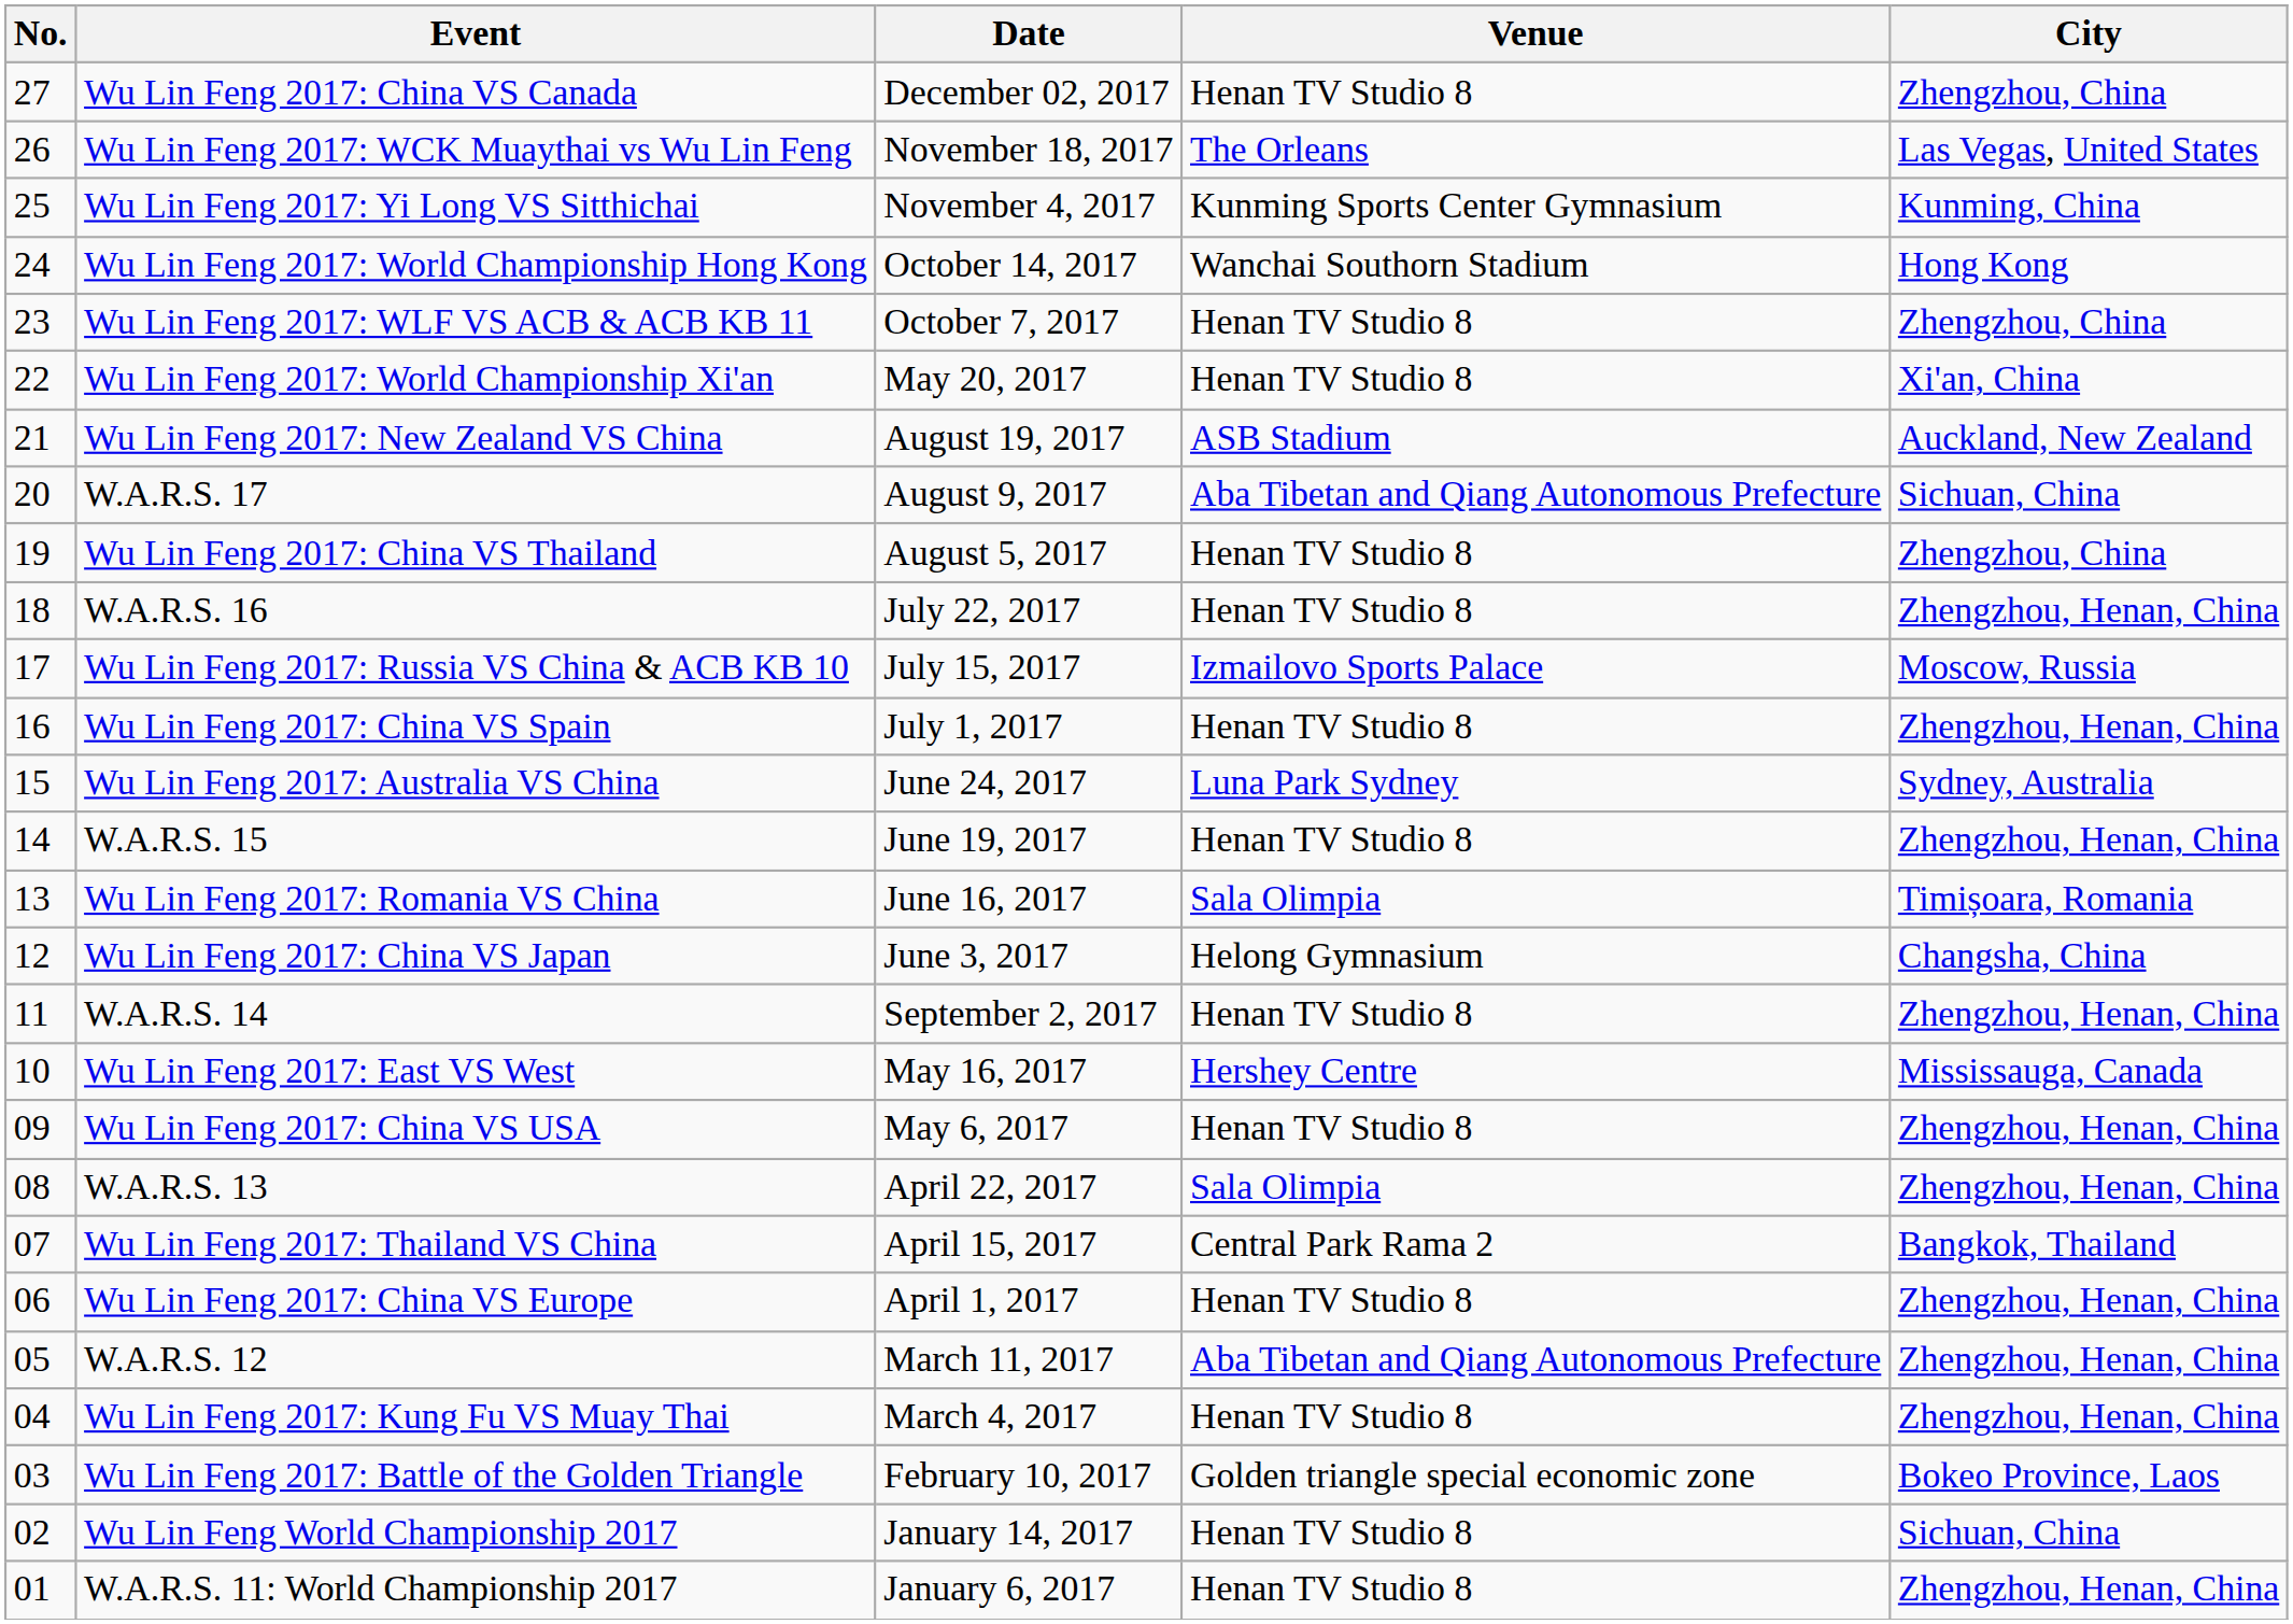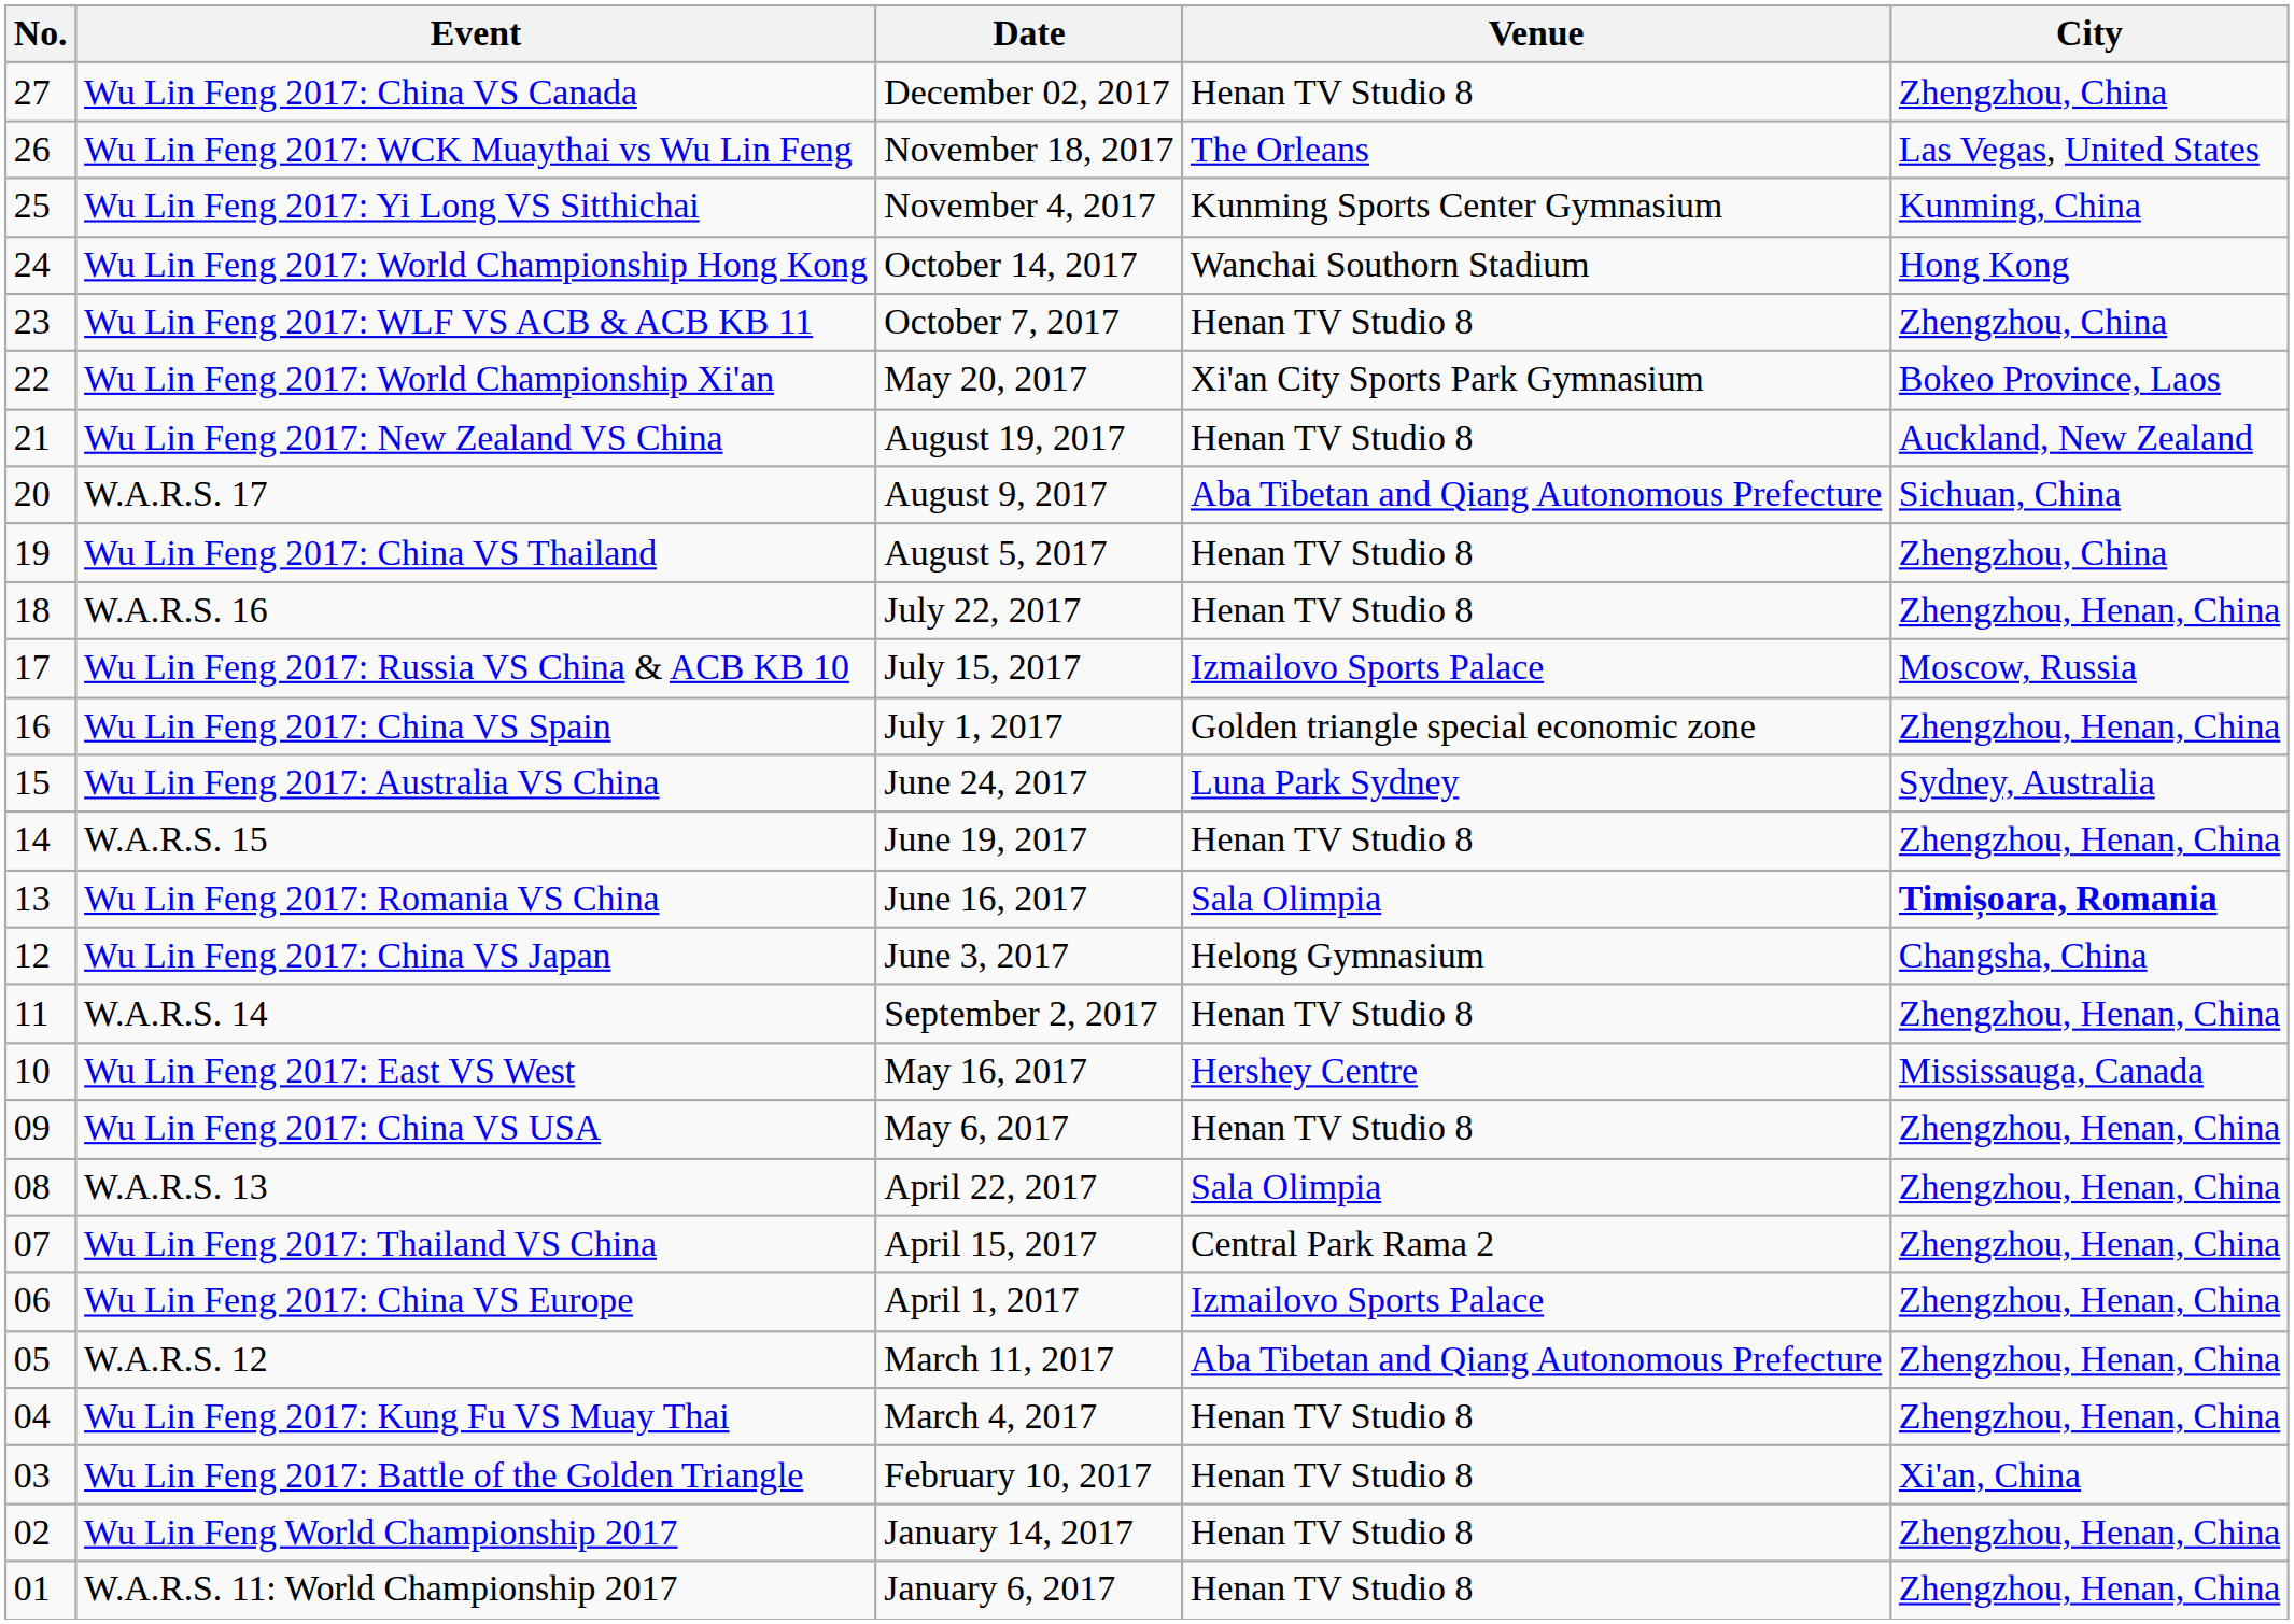 <table class="wikitable sortable">
 <tr>
 <th>No.</th>
 <th>Event</th>
 <th>Date</th>
 <th>Venue</th>
 <th>City</th>
 </tr>
 <tr>
 <td>27</td>
 <td><a href='#'>Wu Lin Feng 2017: China VS Canada</a></td>
 <td>December 02, 2017</td>
 <td>Henan TV Studio 8</td>
 <td> <a href='#'>Zhengzhou, China</a></td>
 </tr>
 <tr>
 <td>26</td>
 <td><a href='#'>Wu Lin Feng 2017: WCK Muaythai vs Wu Lin Feng</a></td>
 <td>November 18, 2017</td>
 <td><a href='#'>The Orleans</a></td>
 <td> <a href='#'>Las Vegas</a>, <a href='#'>United States</a></td>
 </tr>
 <tr>
 <td>25</td>
 <td><a href='#'>Wu Lin Feng 2017: Yi Long VS Sitthichai</a></td>
 <td>November 4, 2017</td>
 <td>Kunming Sports Center Gymnasium</td>
 <td> <a href='#'>Kunming, China</a></td>
 </tr>
 <tr>
 <td>24</td>
 <td><a href='#'>Wu Lin Feng 2017: World Championship Hong Kong</a></td>
 <td>October 14, 2017</td>
 <td>Wanchai Southorn Stadium</td>
 <td> <a href='#'>Hong Kong</a></td>
 </tr>
 <tr>
 <td>23</td>
 <td><a href='#'>Wu Lin Feng 2017: WLF VS ACB & ACB KB 11</a></td>
 <td>October 7, 2017</td>
 <td>Henan TV Studio 8</td>
 <td> <a href='#'>Zhengzhou, China</a></td>
 </tr>
 <tr>
 <td>22</td>
 <td><a href='#'>Wu Lin Feng 2017: World Championship Xi'an</a></td>
 <td>May 20, 2017</td>
-<td>Henan TV Studio 8</td>
-<td> <a href='#'>Xi'an, China</a></td>
+<td>Xi'an City Sports Park Gymnasium</td>
+<td> <a href='#'>Bokeo Province, Laos</a></td>
 </tr>
 <tr>
 <td>21</td>
 <td><a href='#'>Wu Lin Feng 2017: New Zealand VS China</a></td>
 <td>August 19, 2017</td>
-<td><a href='#'>ASB Stadium</a></td>
+<td>Henan TV Studio 8</td>
 <td> <a href='#'>Auckland, New Zealand</a></td>
 </tr>
 <tr>
 <td>20</td>
 <td>W.A.R.S. 17</td>
 <td>August 9, 2017</td>
 <td><a href='#'>Aba Tibetan and Qiang Autonomous Prefecture</a></td>
 <td> <a href='#'>Sichuan, China</a></td>
 </tr>
 <tr>
 <td>19</td>
 <td><a href='#'>Wu Lin Feng 2017: China VS Thailand</a></td>
 <td>August 5, 2017</td>
 <td>Henan TV Studio 8</td>
 <td> <a href='#'>Zhengzhou, China</a></td>
 </tr>
 <tr>
 <td>18</td>
 <td>W.A.R.S. 16</td>
 <td>July 22, 2017</td>
 <td>Henan TV Studio 8</td>
 <td> <a href='#'>Zhengzhou, Henan, China</a></td>
 </tr>
 <tr>
 <td>17</td>
 <td><a href='#'>Wu Lin Feng 2017: Russia VS China</a> & <a href='#'>ACB KB 10</a></td>
 <td>July 15, 2017</td>
 <td><a href='#'>Izmailovo Sports Palace</a></td>
 <td> <a href='#'>Moscow, Russia</a></td>
 </tr>
 <tr>
 <td>16</td>
 <td><a href='#'>Wu Lin Feng 2017: China VS Spain</a></td>
 <td>July 1, 2017</td>
-<td>Henan TV Studio 8</td>
+<td>Golden triangle special economic zone</td>
 <td> <a href='#'>Zhengzhou, Henan, China</a></td>
 </tr>
 <tr>
 <td>15</td>
 <td><a href='#'>Wu Lin Feng 2017: Australia VS China</a></td>
 <td>June 24, 2017</td>
 <td><a href='#'>Luna Park Sydney</a></td>
 <td> <a href='#'>Sydney, Australia</a></td>
 </tr>
 <tr>
 <td>14</td>
 <td>W.A.R.S. 15</td>
 <td>June 19, 2017</td>
 <td>Henan TV Studio 8</td>
 <td> <a href='#'>Zhengzhou, Henan, China</a></td>
 </tr>
 <tr>
 <td>13</td>
 <td><a href='#'>Wu Lin Feng 2017: Romania VS China</a></td>
 <td>June 16, 2017</td>
 <td><a href='#'>Sala Olimpia</a></td>
-<td> <a href='#'>Timișoara, Romania</a></td>
+<td><strong> <a href='#'>Timișoara, Romania</a></strong></td>
 </tr>
 <tr>
 <td>12</td>
 <td><a href='#'>Wu Lin Feng 2017: China VS Japan</a></td>
 <td>June 3, 2017</td>
 <td>Helong Gymnasium</td>
 <td> <a href='#'>Changsha, China</a></td>
 </tr>
 <tr>
 <td>11</td>
 <td>W.A.R.S. 14</td>
 <td>September 2, 2017</td>
 <td>Henan TV Studio 8</td>
 <td> <a href='#'>Zhengzhou, Henan, China</a></td>
 </tr>
 <tr>
 <td>10</td>
 <td><a href='#'>Wu Lin Feng 2017: East VS West</a></td>
 <td>May 16, 2017</td>
 <td><a href='#'>Hershey Centre</a></td>
 <td> <a href='#'>Mississauga, Canada</a></td>
 </tr>
 <tr>
 <td>09</td>
 <td><a href='#'>Wu Lin Feng 2017: China VS USA</a></td>
 <td>May 6, 2017</td>
 <td>Henan TV Studio 8</td>
 <td> <a href='#'>Zhengzhou, Henan, China</a></td>
 </tr>
 <tr>
 <td>08</td>
 <td>W.A.R.S. 13</td>
 <td>April 22, 2017</td>
 <td><a href='#'>Sala Olimpia</a></td>
 <td> <a href='#'>Zhengzhou, Henan, China</a></td>
 </tr>
 <tr>
 <td>07</td>
 <td><a href='#'>Wu Lin Feng 2017: Thailand VS China</a></td>
 <td>April 15, 2017</td>
 <td>Central Park Rama 2</td>
-<td> <a href='#'>Bangkok, Thailand</a></td>
+<td> <a href='#'>Zhengzhou, Henan, China</a></td>
 </tr>
 <tr>
 <td>06</td>
 <td><a href='#'>Wu Lin Feng 2017: China VS Europe</a></td>
 <td>April 1, 2017</td>
-<td>Henan TV Studio 8</td>
+<td><a href='#'>Izmailovo Sports Palace</a></td>
 <td> <a href='#'>Zhengzhou, Henan, China</a></td>
 </tr>
 <tr>
 <td>05</td>
 <td>W.A.R.S. 12</td>
 <td>March 11, 2017</td>
 <td><a href='#'>Aba Tibetan and Qiang Autonomous Prefecture</a></td>
 <td> <a href='#'>Zhengzhou, Henan, China</a></td>
 </tr>
 <tr>
 <td>04</td>
 <td><a href='#'>Wu Lin Feng 2017: Kung Fu VS Muay Thai</a></td>
 <td>March 4, 2017</td>
 <td>Henan TV Studio 8</td>
 <td> <a href='#'>Zhengzhou, Henan, China</a></td>
 </tr>
 <tr>
 <td>03</td>
 <td><a href='#'>Wu Lin Feng 2017: Battle of the Golden Triangle</a></td>
 <td>February 10, 2017</td>
-<td>Golden triangle special economic zone</td>
-<td> <a href='#'>Bokeo Province, Laos</a></td>
+<td>Henan TV Studio 8</td>
+<td> <a href='#'>Xi'an, China</a></td>
 </tr>
 <tr>
 <td>02</td>
 <td><a href='#'>Wu Lin Feng World Championship 2017</a></td>
 <td>January 14, 2017</td>
 <td>Henan TV Studio 8</td>
-<td> <a href='#'>Sichuan, China</a></td>
+<td> <a href='#'>Zhengzhou, Henan, China</a></td>
 </tr>
 <tr>
 <td>01</td>
 <td>W.A.R.S. 11: World Championship 2017</td>
 <td>January 6, 2017</td>
 <td>Henan TV Studio 8</td>
 <td> <a href='#'>Zhengzhou, Henan, China</a></td>
 </tr>
 <tr>
 </tr>
 </table>
